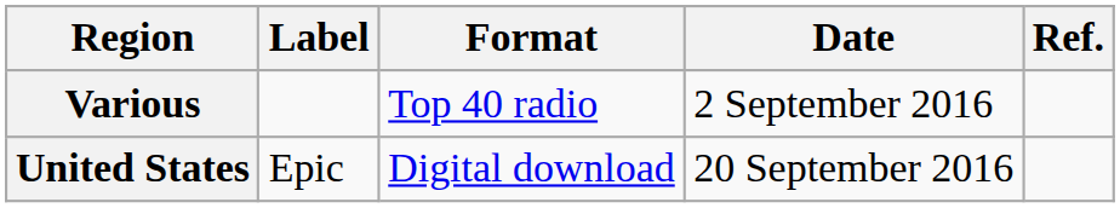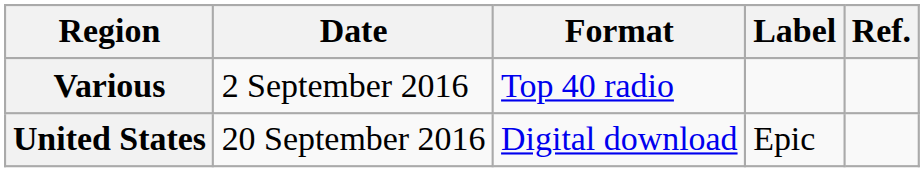 <table class="wikitable sortable plainrowheaders">
 <tr>
 <th scope="col">Region</th>
+<th scope="col">Date</th>
+<th scope="col">Format</th>
 <th scope="col">Label</th>
-<th scope="col">Format</th>
-<th scope="col">Date</th>
 <th scope="col">Ref.</th>
 </tr>
 <tr>
 <th scope="row">Various</th>
+<td>2 September 2016</td>
+<td><a href='#'>Top 40 radio</a></td>
 <td></td>
-<td><a href='#'>Top 40 radio</a></td>
-<td>2 September 2016</td>
 <td></td>
 </tr>
 <tr>
 <th scope="row">United States</th>
+<td>20 September 2016</td>
+<td><a href='#'>Digital download</a></td>
 <td>Epic</td>
-<td><a href='#'>Digital download</a></td>
-<td>20 September 2016</td>
 <td></td>
 </tr>
 </table>
